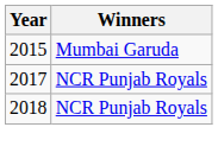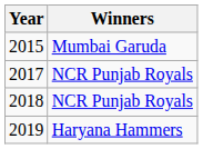 <table class="wikitable sortable">
 <tr>
 <th scope="col">Year</th>
 <th scope="col">Winners</th>
 </tr>
 <tr>
 <td>2015</td>
 <td><a href='#'>Mumbai Garuda</a></td>
 </tr>
 <tr>
 <td>2017</td>
 <td><a href='#'>NCR Punjab Royals</a></td>
 </tr>
 <tr>
 <td>2018</td>
 <td><a href='#'>NCR Punjab Royals</a></td>
 </tr>
+<tr>
+<td>2019</td>
+<td><a href='#'>Haryana Hammers</a></td>
+</tr>
 </table>
